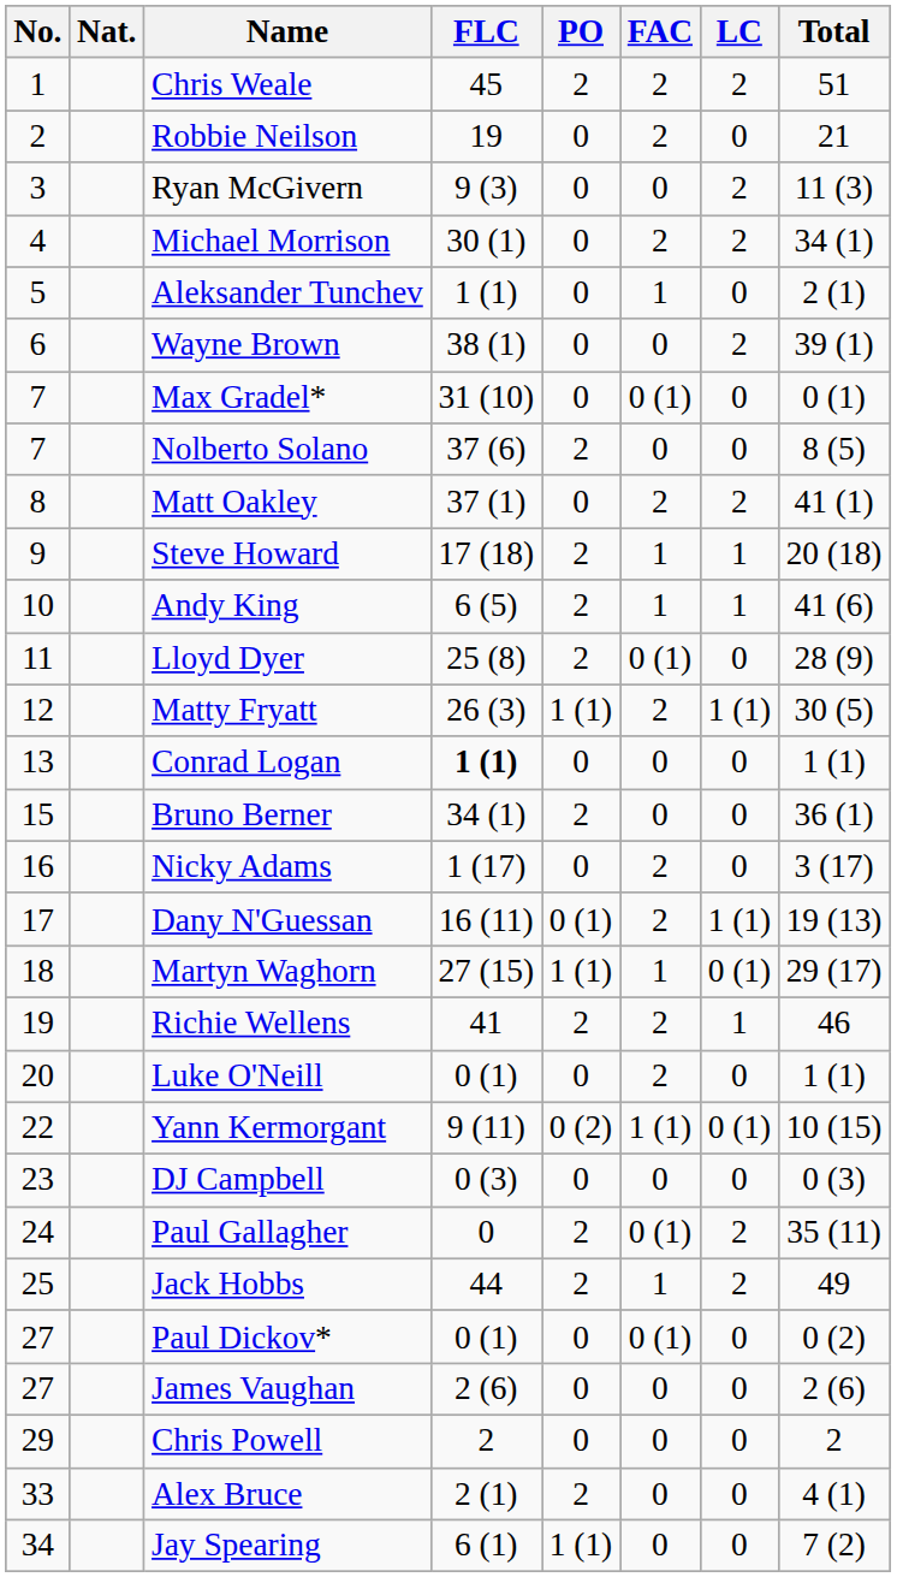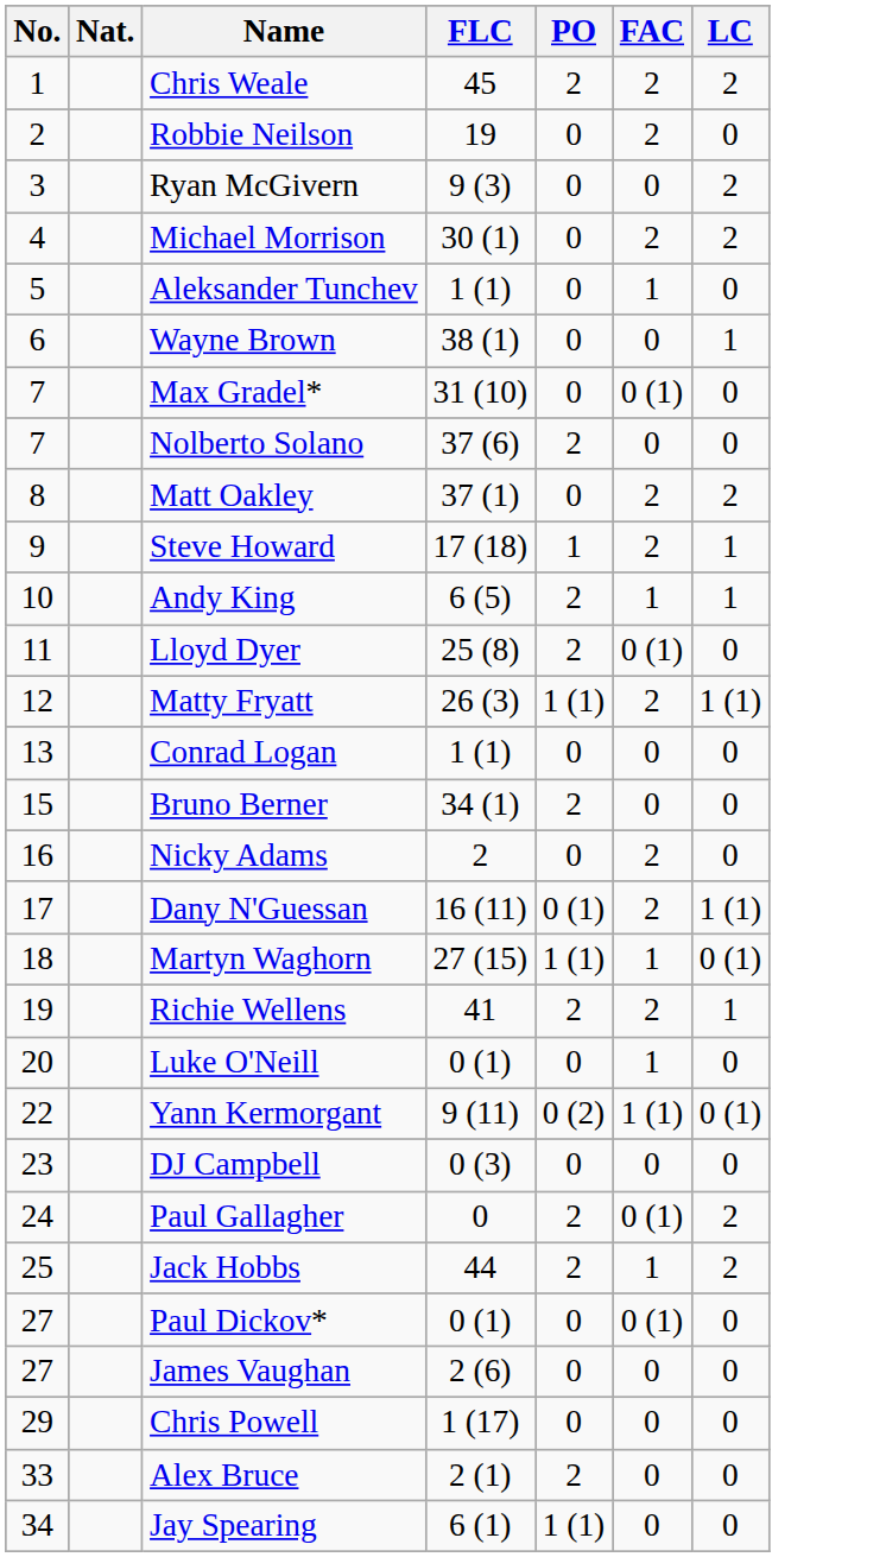 <table class="wikitable">
 <tr>
 <th>No.</th>
 <th>Nat.</th>
 <th>Name</th>
 <th><a href='#'>FLC</a></th>
 <th><a href='#'>PO</a></th>
 <th><a href='#'>FAC</a></th>
 <th><a href='#'>LC</a></th>
-<th>Total</th>
 </tr>
 <tr>
 <td align=center>1</td>
 <td></td>
 <td><a href='#'>Chris Weale</a></td>
 <td align=center>45</td>
 <td align=center>2</td>
 <td align=center>2</td>
 <td align=center>2</td>
-<td align=center>51</td>
 </tr>
 <tr>
 <td align=center>2</td>
 <td></td>
 <td><a href='#'>Robbie Neilson</a></td>
 <td align=center>19</td>
 <td align=center>0</td>
 <td align=center>2</td>
 <td align=center>0</td>
-<td align=center>21</td>
 </tr>
 <tr>
 <td align=center>3</td>
 <td></td>
 <td>Ryan McGivern</td>
 <td align=center>9 (3)</td>
 <td align=center>0</td>
 <td align=center>0</td>
 <td align=center>2</td>
-<td align=center>11 (3)</td>
 </tr>
 <tr>
 <td align=center>4</td>
 <td></td>
 <td><a href='#'>Michael Morrison</a></td>
 <td align=center>30 (1)</td>
 <td align=center>0</td>
 <td align=center>2</td>
 <td align=center>2</td>
-<td align=center>34 (1)</td>
 </tr>
 <tr>
 <td align=center>5</td>
 <td></td>
 <td><a href='#'>Aleksander Tunchev</a></td>
 <td align=center>1 (1)</td>
 <td align=center>0</td>
 <td align=center>1</td>
 <td align=center>0</td>
-<td align=center>2 (1)</td>
 </tr>
 <tr>
 <td align=center>6</td>
 <td></td>
 <td><a href='#'>Wayne Brown</a></td>
 <td align=center>38 (1)</td>
 <td align=center>0</td>
 <td align=center>0</td>
-<td align=center>2</td>
-<td align=center>39 (1)</td>
+<td align=center>1</td>
 </tr>
 <tr>
 <td align=center>7</td>
 <td></td>
 <td><a href='#'>Max Gradel</a>*</td>
 <td align=center>31 (10)</td>
 <td align=center>0</td>
 <td align=center>0 (1)</td>
 <td align=center>0</td>
-<td align=center>0 (1)</td>
 </tr>
 <tr>
 <td align=center>7</td>
 <td></td>
 <td><a href='#'>Nolberto Solano</a></td>
 <td align=center>37 (6)</td>
 <td align=center>2</td>
 <td align=center>0</td>
 <td align=center>0</td>
-<td align=center>8 (5)</td>
 </tr>
 <tr>
 <td align=center>8</td>
 <td></td>
 <td><a href='#'>Matt Oakley</a></td>
 <td align=center>37 (1)</td>
 <td align=center>0</td>
 <td align=center>2</td>
 <td align=center>2</td>
-<td align=center>41 (1)</td>
 </tr>
 <tr>
 <td align=center>9</td>
 <td></td>
 <td><a href='#'>Steve Howard</a></td>
 <td align=center>17 (18)</td>
+<td align=center>1</td>
 <td align=center>2</td>
 <td align=center>1</td>
-<td align=center>1</td>
-<td align=center>20 (18)</td>
 </tr>
 <tr>
 <td align=center>10</td>
 <td></td>
 <td><a href='#'>Andy King</a></td>
 <td align=center>6 (5)</td>
 <td align=center>2</td>
 <td align=center>1</td>
 <td align=center>1</td>
-<td align=center>41 (6)</td>
 </tr>
 <tr>
 <td align=center>11</td>
 <td></td>
 <td><a href='#'>Lloyd Dyer</a></td>
 <td align=center>25 (8)</td>
 <td align=center>2</td>
 <td align=center>0 (1)</td>
 <td align=center>0</td>
-<td align=center>28 (9)</td>
 </tr>
 <tr>
 <td align=center>12</td>
 <td></td>
 <td><a href='#'>Matty Fryatt</a></td>
 <td align=center>26 (3)</td>
 <td align=center>1 (1)</td>
 <td align=center>2</td>
 <td align=center>1 (1)</td>
-<td align=center>30 (5)</td>
 </tr>
 <tr>
 <td align=center>13</td>
 <td></td>
 <td><a href='#'>Conrad Logan</a></td>
-<td align=center><strong>1 (1)</strong></td>
+<td align=center>1 (1)</td>
 <td align=center>0</td>
 <td align=center>0</td>
 <td align=center>0</td>
-<td align=center>1 (1)</td>
 </tr>
 <tr>
 <td align=center>15</td>
 <td></td>
 <td><a href='#'>Bruno Berner</a></td>
 <td align=center>34 (1)</td>
 <td align=center>2</td>
 <td align=center>0</td>
 <td align=center>0</td>
-<td align=center>36 (1)</td>
 </tr>
 <tr>
 <td align=center>16</td>
 <td></td>
 <td><a href='#'>Nicky Adams</a></td>
-<td align=center>1 (17)</td>
+<td align=center>2</td>
 <td align=center>0</td>
 <td align=center>2</td>
 <td align=center>0</td>
-<td align=center>3 (17)</td>
 </tr>
 <tr>
 <td align=center>17</td>
 <td></td>
 <td><a href='#'>Dany N'Guessan</a></td>
 <td align=center>16 (11)</td>
 <td align=center>0 (1)</td>
 <td align=center>2</td>
 <td align=center>1 (1)</td>
-<td align=center>19 (13)</td>
 </tr>
 <tr>
 <td align=center>18</td>
 <td></td>
 <td><a href='#'>Martyn Waghorn</a></td>
 <td align=center>27 (15)</td>
 <td align=center>1 (1)</td>
 <td align=center>1</td>
 <td align=center>0 (1)</td>
-<td align=center>29 (17)</td>
 </tr>
 <tr>
 <td align=center>19</td>
 <td></td>
 <td><a href='#'>Richie Wellens</a></td>
 <td align=center>41</td>
 <td align=center>2</td>
 <td align=center>2</td>
 <td align=center>1</td>
-<td align=center>46</td>
 </tr>
 <tr>
 <td align=center>20</td>
 <td></td>
 <td><a href='#'>Luke O'Neill</a></td>
 <td align=center>0 (1)</td>
 <td align=center>0</td>
-<td align=center>2</td>
+<td align=center>1</td>
 <td align=center>0</td>
-<td align=center>1 (1)</td>
 </tr>
 <tr>
 <td align=center>22</td>
 <td></td>
 <td><a href='#'>Yann Kermorgant</a></td>
 <td align=center>9 (11)</td>
 <td align=center>0 (2)</td>
 <td align=center>1 (1)</td>
 <td align=center>0 (1)</td>
-<td align=center>10 (15)</td>
 </tr>
 <tr>
 <td align=center>23</td>
 <td></td>
 <td><a href='#'>DJ Campbell</a></td>
 <td align=center>0 (3)</td>
 <td align=center>0</td>
 <td align=center>0</td>
 <td align=center>0</td>
-<td align=center>0 (3)</td>
 </tr>
 <tr>
 <td align=center>24</td>
 <td></td>
 <td><a href='#'>Paul Gallagher</a></td>
 <td align=center>0</td>
 <td align=center>2</td>
 <td align=center>0 (1)</td>
 <td align=center>2</td>
-<td align=center>35 (11)</td>
 </tr>
 <tr>
 <td align=center>25</td>
 <td></td>
 <td><a href='#'>Jack Hobbs</a></td>
 <td align=center>44</td>
 <td align=center>2</td>
 <td align=center>1</td>
 <td align=center>2</td>
-<td align=center>49</td>
 </tr>
 <tr>
 <td align=center>27</td>
 <td></td>
 <td><a href='#'>Paul Dickov</a>*</td>
 <td align=center>0 (1)</td>
 <td align=center>0</td>
 <td align=center>0 (1)</td>
 <td align=center>0</td>
-<td align=center>0 (2)</td>
 </tr>
 <tr>
 <td align=center>27</td>
 <td></td>
 <td><a href='#'>James Vaughan</a></td>
 <td align=center>2 (6)</td>
 <td align=center>0</td>
 <td align=center>0</td>
 <td align=center>0</td>
-<td align=center>2 (6)</td>
 </tr>
 <tr>
 <td align=center>29</td>
 <td></td>
 <td><a href='#'>Chris Powell</a></td>
-<td align=center>2</td>
+<td align=center>1 (17)</td>
 <td align=center>0</td>
 <td align=center>0</td>
 <td align=center>0</td>
-<td align=center>2</td>
 </tr>
 <tr>
 <td align=center>33</td>
 <td></td>
 <td><a href='#'>Alex Bruce</a></td>
 <td align=center>2 (1)</td>
 <td align=center>2</td>
 <td align=center>0</td>
 <td align=center>0</td>
-<td align=center>4 (1)</td>
 </tr>
 <tr>
 <td align=center>34</td>
 <td></td>
 <td><a href='#'>Jay Spearing</a></td>
 <td align=center>6 (1)</td>
 <td align=center>1 (1)</td>
 <td align=center>0</td>
 <td align=center>0</td>
-<td align=center>7 (2)</td>
 </tr>
 </table>
